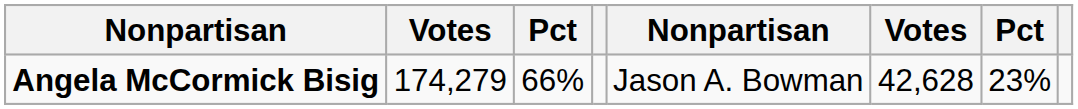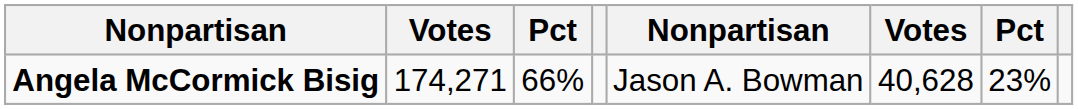 <table class="wikitable" style="font-size:95%">
 <tr>
 <th>Nonpartisan</th>
 <th>Votes</th>
 <th>Pct</th>
 <th></th>
 <th>Nonpartisan</th>
 <th>Votes</th>
 <th>Pct</th>
 <th></th>
 </tr>
 <tr>
 <td><strong>Angela McCormick Bisig</strong></td>
-<td>174,279</td>
+<td>174,271</td>
 <td>66%</td>
 <td></td>
 <td>Jason A. Bowman</td>
-<td>42,628</td>
+<td>40,628</td>
 <td>23%</td>
 </tr>
 </table>
